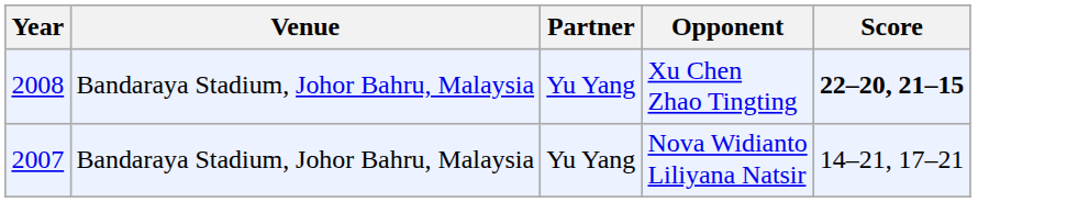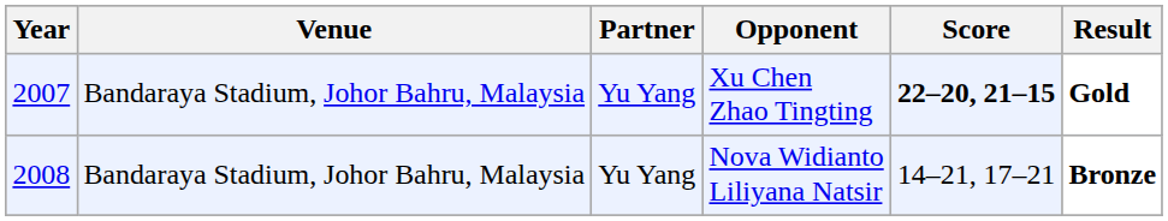 <table class="sortable wikitable" style="font-size: 90%;">
 <tr>
 <th>Year</th>
 <th>Venue</th>
 <th>Partner</th>
 <th>Opponent</th>
 <th>Score</th>
+<th>Result</th>
 </tr>
 <tr style="background:#ECF2FF">
-<td align="center"><a href='#'>2008</a></td>
+<td align="center"><a href='#'>2007</a></td>
 <td align="left">Bandaraya Stadium, <a href='#'>Johor Bahru, Malaysia</a></td>
 <td align="left"> <a href='#'>Yu Yang</a></td>
 <td align="left"> <a href='#'>Xu Chen</a> <br>  <a href='#'>Zhao Tingting</a></td>
 <td align="left"><strong>22–20, 21–15</strong></td>
+<td style="text-align:left; background:white"> <strong>Gold</strong></td>
 </tr>
 <tr style="background:#ECF2FF">
-<td align="center"><a href='#'>2007</a></td>
+<td align="center"><a href='#'>2008</a></td>
 <td align="left">Bandaraya Stadium, Johor Bahru, Malaysia</td>
 <td align="left"> Yu Yang</td>
 <td align="left"> <a href='#'>Nova Widianto</a> <br>  <a href='#'>Liliyana Natsir</a></td>
 <td align="left">14–21, 17–21</td>
+<td style="text-align:left; background:white"> <strong>Bronze</strong></td>
 </tr>
 </table>
